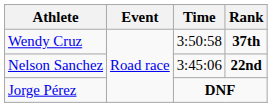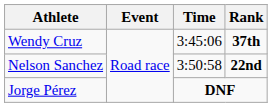 <table class="wikitable" style="font-size:90%">
 <tr>
 <th>Athlete</th>
 <th>Event</th>
 <th>Time</th>
 <th>Rank</th>
 </tr>
 <tr>
 <td><a href='#'>Wendy Cruz</a></td>
 <td align=center rowspan=3><a href='#'>Road race</a></td>
-<td align=center>3:50:58</td>
+<td align=center>3:45:06</td>
 <td align=center><strong>37th</strong></td>
 </tr>
 <tr>
 <td><a href='#'>Nelson Sanchez</a></td>
-<td align=center>3:45:06</td>
+<td align=center>3:50:58</td>
 <td align=center><strong>22nd</strong></td>
 </tr>
 <tr>
 <td><a href='#'>Jorge Pérez</a></td>
 <td align=center colspan=2><strong>DNF</strong></td>
 </tr>
 </table>
